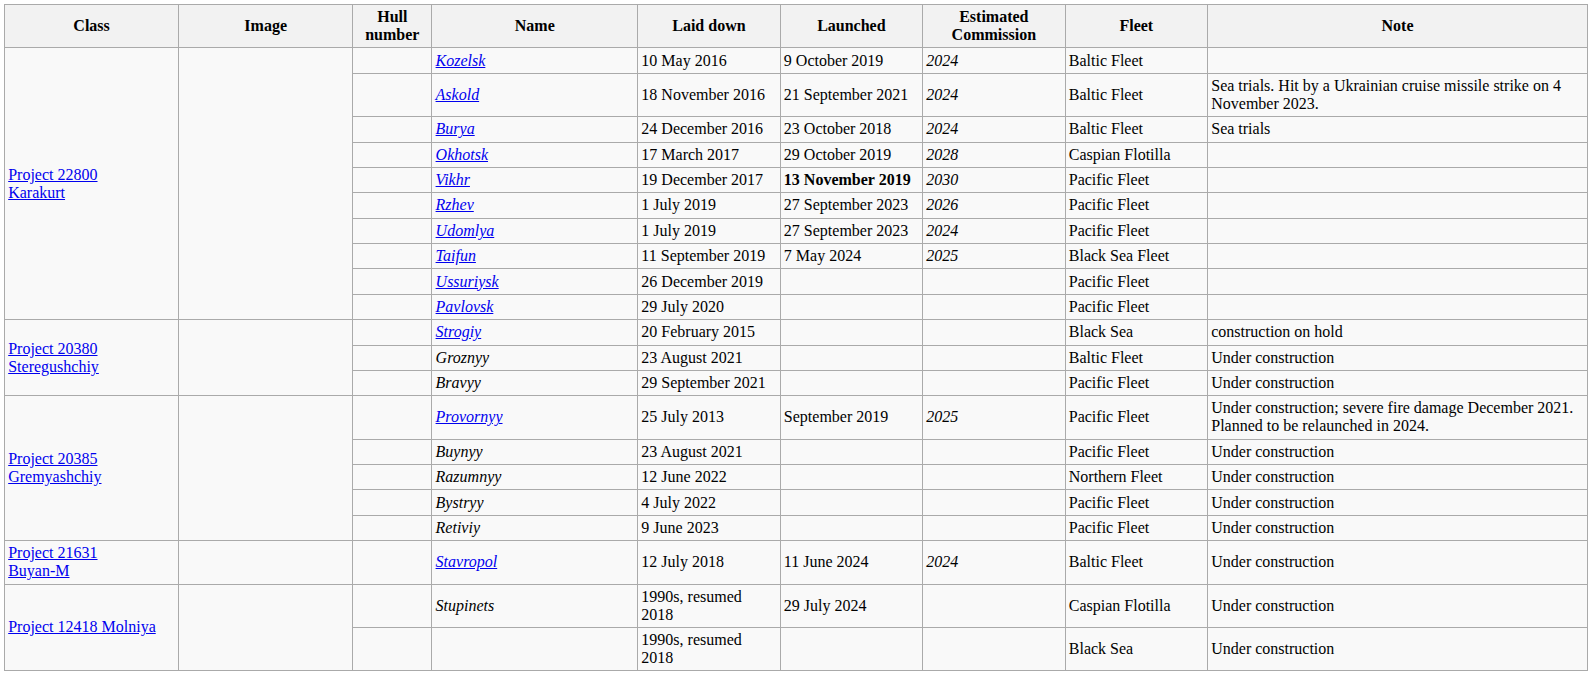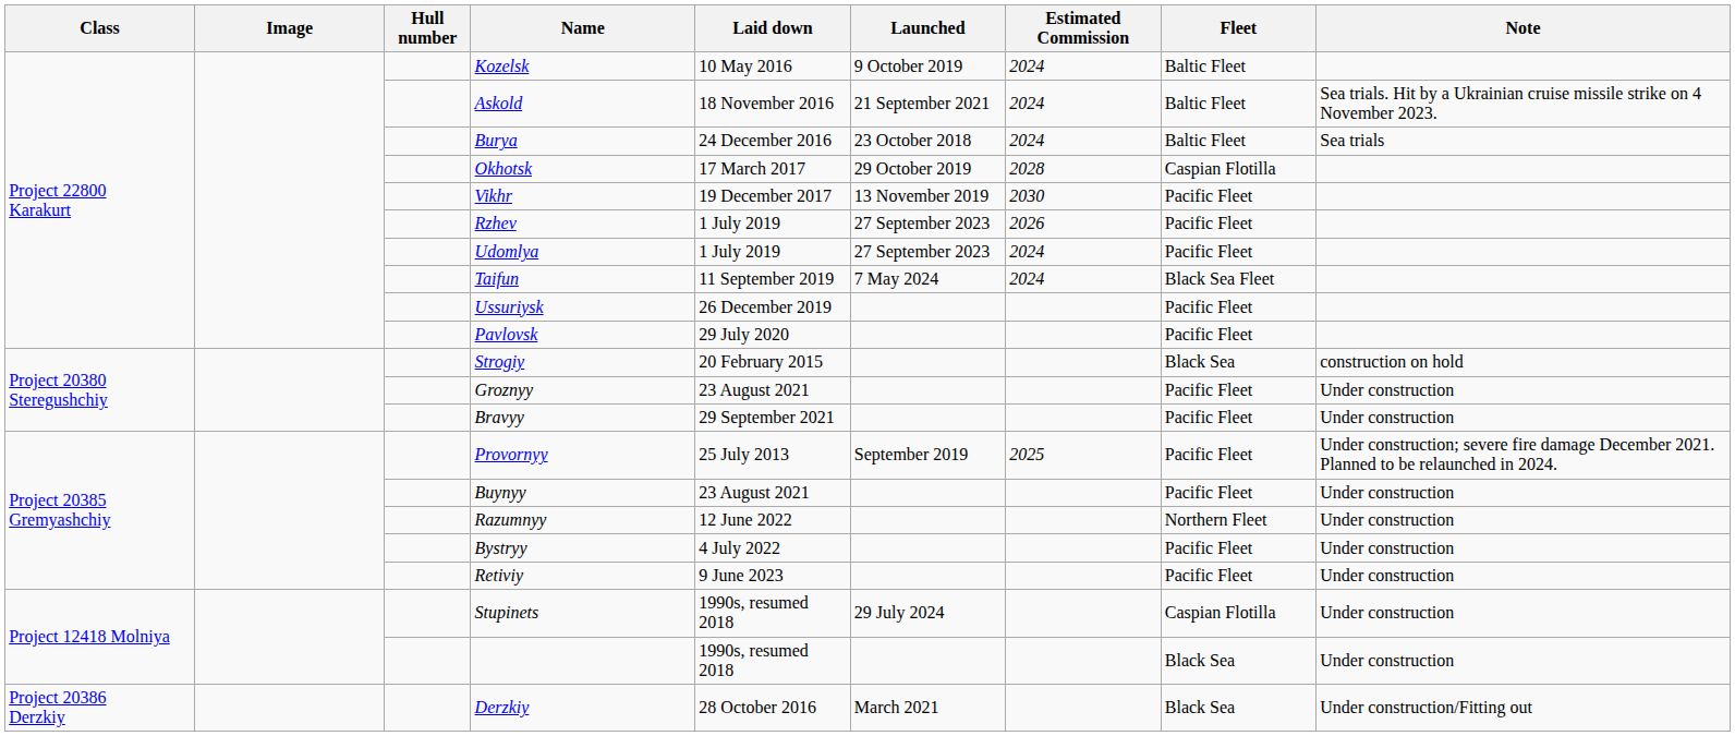 <table class="wikitable" style="width:100%;">
 <tr>
 <th style="width:11%;">Class</th>
 <th style="width:11%;">Image</th>
 <th style="width:5%;">Hull number</th>
 <th style="width:13%;">Name</th>
 <th style="width:9%;">Laid down</th>
 <th style="width:9%;">Launched</th>
 <th style="width:9%;">Estimated<br>Commission</th>
 <th style="width:9%;">Fleet</th>
 <th style="width:24%;">Note</th>
 </tr>
 <tr>
 <td rowspan="10"><a href='#'>Project 22800<br>Karakurt</a></td>
 <td rowspan="10"></td>
 <td></td>
 <td><em><a href='#'>Kozelsk</a></em></td>
 <td>10 May 2016</td>
 <td>9 October 2019</td>
 <td><em>2024</em></td>
 <td>Baltic Fleet</td>
 <td></td>
 </tr>
 <tr>
 <td></td>
 <td><em><a href='#'>Askold</a></em></td>
 <td>18 November 2016</td>
 <td>21 September 2021</td>
 <td><em>2024</em></td>
 <td>Baltic Fleet</td>
 <td>Sea trials. Hit by a Ukrainian cruise missile strike on 4 November 2023.</td>
 </tr>
 <tr>
 <td></td>
 <td><em><a href='#'>Burya</a></em></td>
 <td>24 December 2016</td>
 <td>23 October 2018</td>
 <td><em>2024</em></td>
 <td>Baltic Fleet</td>
 <td>Sea trials</td>
 </tr>
 <tr>
 <td></td>
 <td><em><a href='#'>Okhotsk</a></em></td>
 <td>17 March 2017</td>
 <td>29 October 2019</td>
 <td><em>2028</em></td>
 <td>Caspian Flotilla</td>
 <td></td>
 </tr>
 <tr>
 <td></td>
 <td><em><a href='#'>Vikhr</a></em></td>
 <td>19 December 2017</td>
-<td><strong>13 November 2019</strong></td>
+<td>13 November 2019</td>
 <td><em>2030</em></td>
 <td>Pacific Fleet</td>
 <td></td>
 </tr>
 <tr>
 <td></td>
 <td><em><a href='#'>Rzhev</a></em></td>
 <td>1 July 2019</td>
 <td>27 September 2023</td>
 <td><em>2026</em></td>
 <td>Pacific Fleet</td>
 <td></td>
 </tr>
 <tr>
 <td></td>
 <td><em><a href='#'>Udomlya</a></em></td>
 <td>1 July 2019</td>
 <td>27 September 2023</td>
 <td><em>2024</em></td>
 <td>Pacific Fleet</td>
 <td></td>
 </tr>
 <tr>
 <td></td>
 <td><em><a href='#'>Taifun</a></em></td>
 <td>11 September 2019</td>
 <td>7 May 2024</td>
-<td><em>2025</em></td>
+<td><em>2024</em></td>
 <td>Black Sea Fleet</td>
 <td></td>
 </tr>
 <tr>
 <td></td>
 <td><em><a href='#'>Ussuriysk</a></em></td>
 <td>26 December 2019</td>
 <td></td>
 <td></td>
 <td>Pacific Fleet</td>
 <td></td>
 </tr>
 <tr>
 <td></td>
 <td><em><a href='#'>Pavlovsk</a></em></td>
 <td>29 July 2020</td>
 <td></td>
 <td></td>
 <td>Pacific Fleet</td>
 <td></td>
 </tr>
 <tr>
 <td rowspan="3"><a href='#'>Project 20380<br>Steregushchiy</a></td>
 <td rowspan="3"></td>
 <td></td>
 <td><em><a href='#'>Strogiy</a></em></td>
 <td>20 February 2015</td>
 <td></td>
 <td></td>
 <td>Black Sea</td>
 <td>construction on hold</td>
 </tr>
 <tr>
 <td></td>
 <td><em>Groznyy</em></td>
 <td>23 August 2021</td>
 <td></td>
 <td></td>
-<td>Baltic Fleet</td>
+<td>Pacific Fleet</td>
 <td>Under construction</td>
 </tr>
 <tr>
 <td></td>
 <td><em>Bravyy</em></td>
 <td>29 September 2021</td>
 <td></td>
 <td></td>
 <td>Pacific Fleet</td>
 <td>Under construction</td>
 </tr>
 <tr>
 <td rowspan="5"><a href='#'>Project 20385<br>Gremyashchiy</a></td>
 <td rowspan="5"></td>
 <td></td>
 <td><em><a href='#'>Provornyy</a></em></td>
 <td>25 July 2013</td>
 <td>September 2019</td>
 <td><em>2025</em></td>
 <td>Pacific Fleet</td>
 <td>Under construction; severe fire damage December 2021. Planned to be relaunched in 2024.</td>
 </tr>
 <tr>
 <td></td>
 <td><em>Buynyy</em></td>
 <td>23 August 2021</td>
 <td></td>
 <td></td>
 <td>Pacific Fleet</td>
 <td>Under construction</td>
 </tr>
 <tr>
 <td></td>
 <td><em>Razumnyy</em></td>
 <td>12 June 2022</td>
 <td></td>
 <td></td>
 <td>Northern Fleet</td>
 <td>Under construction</td>
 </tr>
 <tr>
 <td></td>
 <td><em>Bystryy</em></td>
 <td>4 July 2022</td>
 <td></td>
 <td></td>
 <td>Pacific Fleet</td>
 <td>Under construction</td>
 </tr>
 <tr>
 <td></td>
 <td><em>Retiviy</em></td>
 <td>9 June 2023</td>
 <td></td>
 <td></td>
 <td>Pacific Fleet</td>
 <td>Under construction</td>
 </tr>
 <tr>
-<td rowspan="1"><a href='#'>Project 21631<br>Buyan-M</a></td>
-<td rowspan="1"></td>
-<td></td>
-<td><a href='#'><em>Stavropol</em></a></td>
-<td>12 July 2018</td>
-<td>11 June 2024</td>
-<td><em>2024</em></td>
-<td>Baltic Fleet</td>
-<td>Under construction</td>
-</tr>
-<tr>
 <td rowspan="2"><a href='#'>Project 12418 Molniya</a></td>
 <td rowspan="2"></td>
 <td></td>
 <td><em>Stupinets</em></td>
 <td>1990s, resumed 2018</td>
 <td>29 July 2024</td>
 <td></td>
 <td>Caspian Flotilla</td>
 <td>Under construction</td>
 </tr>
 <tr>
 <td></td>
 <td></td>
 <td>1990s, resumed 2018</td>
 <td></td>
 <td></td>
 <td>Black Sea</td>
 <td>Under construction</td>
 </tr>
+<tr>
+<td><a href='#'>Project 20386<br>Derzkiy</a></td>
+<td></td>
+<td></td>
+<td><em><a href='#'>Derzkiy</a></em></td>
+<td>28 October 2016</td>
+<td>March 2021</td>
+<td></td>
+<td>Black Sea</td>
+<td>Under construction/Fitting out</td>
+</tr>
 </table>
